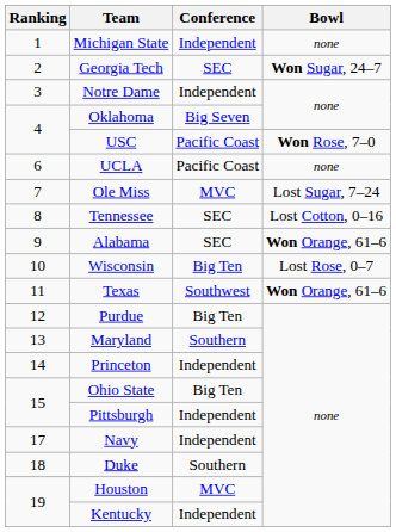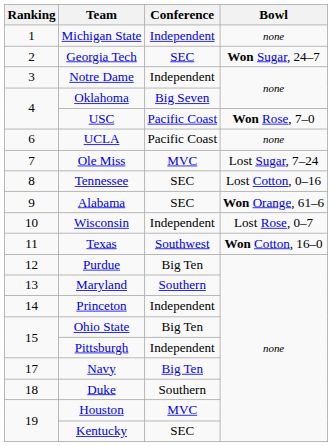 <table class=wikitable style="text-align:center">
 <tr>
 <th>Ranking</th>
 <th>Team</th>
 <th>Conference</th>
 <th>Bowl</th>
 </tr>
 <tr>
 <td>1</td>
 <td><a href='#'>Michigan State</a></td>
 <td><a href='#'>Independent</a></td>
 <td><small><em>none</em></small></td>
 </tr>
 <tr>
 <td>2</td>
 <td><a href='#'>Georgia Tech</a></td>
 <td><a href='#'>SEC</a></td>
 <td><strong>Won</strong> <a href='#'>Sugar</a>, 24–7</td>
 </tr>
 <tr>
 <td>3</td>
 <td><a href='#'>Notre Dame</a></td>
 <td>Independent</td>
 <td rowspan=2><small><em>none</em></small></td>
 </tr>
 <tr>
 <td rowspan=2>4</td>
 <td><a href='#'>Oklahoma</a></td>
 <td><a href='#'>Big Seven</a></td>
 </tr>
 <tr>
 <td><a href='#'>USC</a></td>
 <td><a href='#'>Pacific Coast</a></td>
 <td><strong>Won</strong> <a href='#'>Rose</a>, 7–0</td>
 </tr>
 <tr>
 <td>6</td>
 <td><a href='#'>UCLA</a></td>
 <td>Pacific Coast</td>
 <td><small><em>none</em></small></td>
 </tr>
 <tr>
 <td>7</td>
 <td><a href='#'>Ole Miss</a></td>
 <td><a href='#'>MVC</a></td>
 <td>Lost <a href='#'>Sugar</a>, 7–24</td>
 </tr>
 <tr>
 <td>8</td>
 <td><a href='#'>Tennessee</a></td>
 <td>SEC</td>
 <td>Lost <a href='#'>Cotton</a>, 0–16</td>
 </tr>
 <tr>
 <td>9</td>
 <td><a href='#'>Alabama</a></td>
 <td>SEC</td>
 <td><strong>Won</strong> <a href='#'>Orange</a>, 61–6</td>
 </tr>
 <tr>
 <td>10</td>
 <td><a href='#'>Wisconsin</a></td>
-<td><a href='#'>Big Ten</a></td>
+<td>Independent</td>
 <td>Lost <a href='#'>Rose</a>, 0–7</td>
 </tr>
 <tr>
 <td>11</td>
 <td><a href='#'>Texas</a></td>
 <td><a href='#'>Southwest</a></td>
-<td><strong>Won</strong> <a href='#'>Orange</a>, 61–6</td>
+<td><strong>Won</strong> <a href='#'>Cotton</a>, 16–0</td>
 </tr>
 <tr>
 <td>12</td>
 <td><a href='#'>Purdue</a></td>
 <td>Big Ten</td>
 <td rowspan=9><small><em>none</em></small></td>
 </tr>
 <tr>
 <td>13</td>
 <td><a href='#'>Maryland</a></td>
 <td><a href='#'>Southern</a></td>
 </tr>
 <tr>
 <td>14</td>
 <td><a href='#'>Princeton</a></td>
 <td>Independent  </td>
 </tr>
 <tr>
 <td rowspan=2>15</td>
 <td><a href='#'>Ohio State</a></td>
 <td>Big Ten</td>
 </tr>
 <tr>
 <td><a href='#'>Pittsburgh</a></td>
 <td>Independent</td>
 </tr>
 <tr>
 <td>17</td>
 <td><a href='#'>Navy</a></td>
-<td>Independent</td>
+<td><a href='#'>Big Ten</a></td>
 </tr>
 <tr>
 <td>18</td>
 <td><a href='#'>Duke</a></td>
 <td>Southern</td>
 </tr>
 <tr>
 <td rowspan=2>19</td>
 <td><a href='#'>Houston</a></td>
 <td><a href='#'>MVC</a></td>
 </tr>
 <tr>
 <td><a href='#'>Kentucky</a></td>
-<td>Independent</td>
+<td>SEC</td>
 </tr>
 </table>
